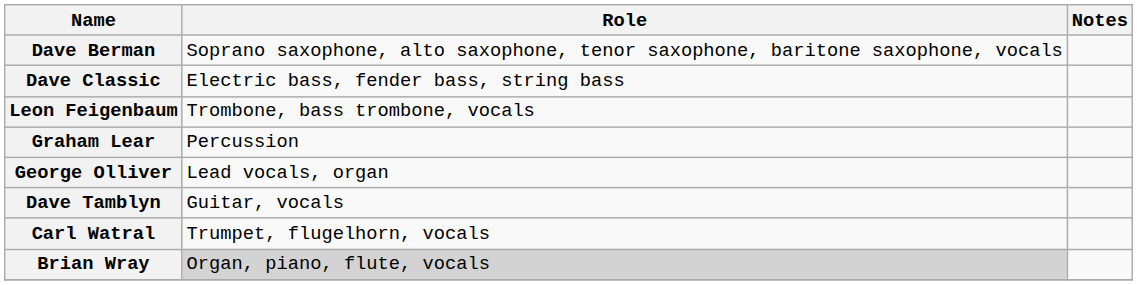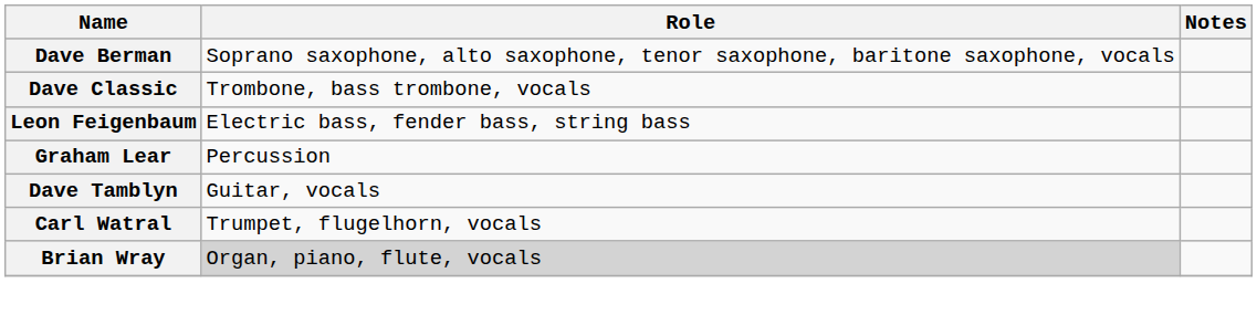 <table class="wikitable plainrowheaders sortable">
 <tr>
 <th scope="col" class="unsortable">Name</th>
 <th scope="col">Role</th>
 <th scope="col" class="unsortable">Notes</th>
 </tr>
 <tr>
 <th scope="row">Dave Berman</th>
 <td>Soprano saxophone, alto saxophone, tenor saxophone, baritone saxophone, vocals</td>
 <td></td>
 </tr>
 <tr>
 <th scope="row">Dave Classic</th>
-<td>Electric bass, fender bass, string bass</td>
+<td>Trombone, bass trombone, vocals</td>
 <td></td>
 </tr>
 <tr>
 <th scope="row">Leon Feigenbaum</th>
-<td>Trombone, bass trombone, vocals</td>
+<td>Electric bass, fender bass, string bass</td>
 <td></td>
 </tr>
 <tr>
 <th scope="row">Graham Lear</th>
 <td>Percussion</td>
-<td></td>
-</tr>
-<tr>
-<th scope="row">George Olliver</th>
-<td>Lead vocals, organ</td>
 <td></td>
 </tr>
 <tr>
 <th scope="row">Dave Tamblyn</th>
 <td>Guitar, vocals</td>
 <td></td>
 </tr>
 <tr>
 <th scope="row">Carl Watral</th>
 <td>Trumpet, flugelhorn, vocals</td>
 <td></td>
 </tr>
 <tr>
 <th scope="row">Brian Wray</th>
 <td style="background: lightgrey;">Organ, piano, flute, vocals</td>
 <td></td>
 </tr>
 <tr>
 </tr>
 </table>
